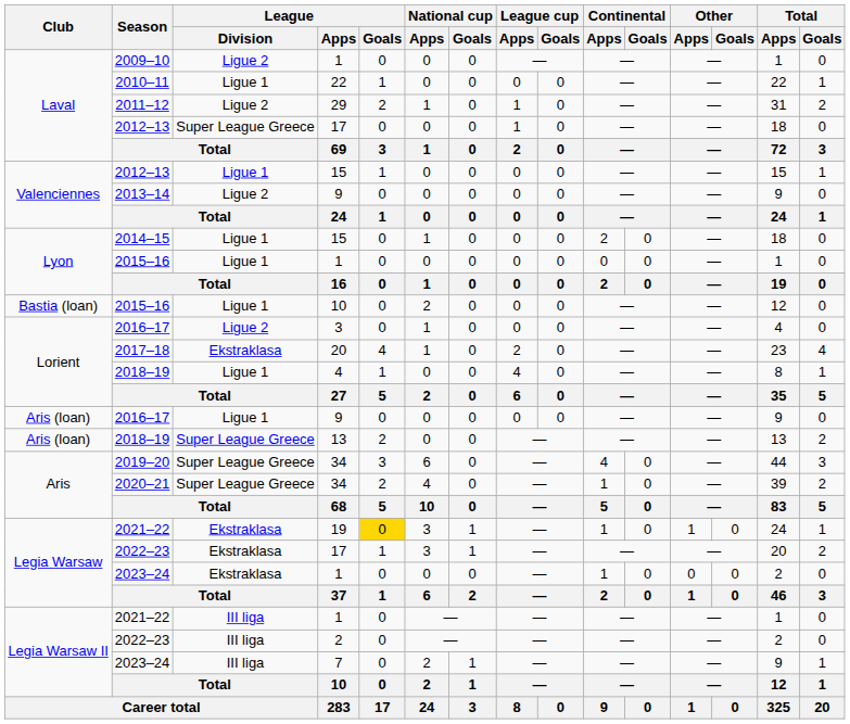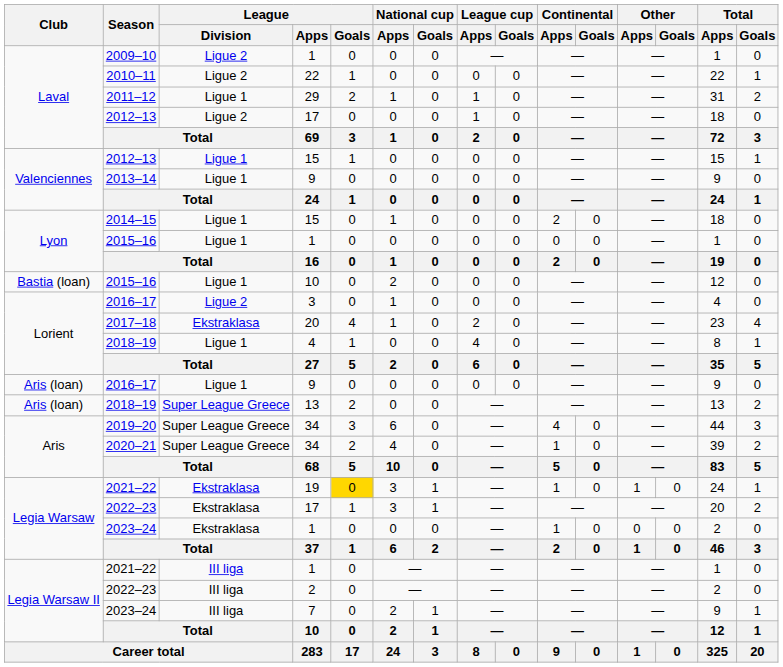 <table class="wikitable" style="text-align:center">
 <tr>
 <th rowspan="2">Club</th>
 <th rowspan="2">Season</th>
 <th colspan="3">League</th>
 <th colspan="2">National cup</th>
 <th colspan="2">League cup</th>
 <th colspan="2">Continental</th>
 <th colspan="2">Other</th>
 <th colspan="2">Total</th>
 </tr>
 <tr>
 <th>Division</th>
 <th>Apps</th>
 <th>Goals</th>
 <th>Apps</th>
 <th>Goals</th>
 <th>Apps</th>
 <th>Goals</th>
 <th>Apps</th>
 <th>Goals</th>
 <th>Apps</th>
 <th>Goals</th>
 <th>Apps</th>
 <th>Goals</th>
 </tr>
 <tr>
 <td rowspan="5"><a href='#'>Laval</a></td>
 <td><a href='#'>2009–10</a></td>
 <td><a href='#'>Ligue 2</a></td>
 <td>1</td>
 <td>0</td>
 <td>0</td>
 <td>0</td>
 <td colspan="2">—</td>
 <td colspan="2">—</td>
 <td colspan="2">—</td>
 <td>1</td>
 <td>0</td>
 </tr>
 <tr>
 <td><a href='#'>2010–11</a></td>
-<td>Ligue 1</td>
+<td>Ligue 2</td>
 <td>22</td>
 <td>1</td>
 <td>0</td>
 <td>0</td>
 <td>0</td>
 <td>0</td>
 <td colspan="2">—</td>
 <td colspan="2">—</td>
 <td>22</td>
 <td>1</td>
 </tr>
 <tr>
 <td><a href='#'>2011–12</a></td>
-<td>Ligue 2</td>
+<td>Ligue 1</td>
 <td>29</td>
 <td>2</td>
 <td>1</td>
 <td>0</td>
 <td>1</td>
 <td>0</td>
 <td colspan="2">—</td>
 <td colspan="2">—</td>
 <td>31</td>
 <td>2</td>
 </tr>
 <tr>
 <td><a href='#'>2012–13</a></td>
-<td>Super League Greece</td>
+<td>Ligue 2</td>
 <td>17</td>
 <td>0</td>
 <td>0</td>
 <td>0</td>
 <td>1</td>
 <td>0</td>
 <td colspan="2">—</td>
 <td colspan="2">—</td>
 <td>18</td>
 <td>0</td>
 </tr>
 <tr>
 <th colspan="2">Total</th>
 <th>69</th>
 <th>3</th>
 <th>1</th>
 <th>0</th>
 <th>2</th>
 <th>0</th>
 <th colspan="2">—</th>
 <th colspan="2">—</th>
 <th>72</th>
 <th>3</th>
 </tr>
 <tr>
 <td rowspan="3"><a href='#'>Valenciennes</a></td>
 <td><a href='#'>2012–13</a></td>
 <td><a href='#'>Ligue 1</a></td>
 <td>15</td>
 <td>1</td>
 <td>0</td>
 <td>0</td>
 <td>0</td>
 <td>0</td>
 <td colspan="2">—</td>
 <td colspan="2">—</td>
 <td>15</td>
 <td>1</td>
 </tr>
 <tr>
 <td><a href='#'>2013–14</a></td>
-<td>Ligue 2</td>
+<td>Ligue 1</td>
 <td>9</td>
 <td>0</td>
 <td>0</td>
 <td>0</td>
 <td>0</td>
 <td>0</td>
 <td colspan="2">—</td>
 <td colspan="2">—</td>
 <td>9</td>
 <td>0</td>
 </tr>
 <tr>
 <th colspan="2">Total</th>
 <th>24</th>
 <th>1</th>
 <th>0</th>
 <th>0</th>
 <th>0</th>
 <th>0</th>
 <th colspan="2">—</th>
 <th colspan="2">—</th>
 <th>24</th>
 <th>1</th>
 </tr>
 <tr>
 <td rowspan="3"><a href='#'>Lyon</a></td>
 <td><a href='#'>2014–15</a></td>
 <td>Ligue 1</td>
 <td>15</td>
 <td>0</td>
 <td>1</td>
 <td>0</td>
 <td>0</td>
 <td>0</td>
 <td>2</td>
 <td>0</td>
 <td colspan="2">—</td>
 <td>18</td>
 <td>0</td>
 </tr>
 <tr>
 <td><a href='#'>2015–16</a></td>
 <td>Ligue 1</td>
 <td>1</td>
 <td>0</td>
 <td>0</td>
 <td>0</td>
 <td>0</td>
 <td>0</td>
 <td>0</td>
 <td>0</td>
 <td colspan="2">—</td>
 <td>1</td>
 <td>0</td>
 </tr>
 <tr>
 <th colspan="2">Total</th>
 <th>16</th>
 <th>0</th>
 <th>1</th>
 <th>0</th>
 <th>0</th>
 <th>0</th>
 <th>2</th>
 <th>0</th>
 <th colspan="2">—</th>
 <th>19</th>
 <th>0</th>
 </tr>
 <tr>
 <td><a href='#'>Bastia</a> (loan)</td>
 <td><a href='#'>2015–16</a></td>
 <td>Ligue 1</td>
 <td>10</td>
 <td>0</td>
 <td>2</td>
 <td>0</td>
 <td>0</td>
 <td>0</td>
 <td colspan="2">—</td>
 <td colspan="2">—</td>
 <td>12</td>
 <td>0</td>
 </tr>
 <tr>
 <td rowspan="4">Lorient</td>
 <td><a href='#'>2016–17</a></td>
 <td><a href='#'>Ligue 2</a></td>
 <td>3</td>
 <td>0</td>
 <td>1</td>
 <td>0</td>
 <td>0</td>
 <td>0</td>
 <td colspan="2">—</td>
 <td colspan="2">—</td>
 <td>4</td>
 <td>0</td>
 </tr>
 <tr>
 <td><a href='#'>2017–18</a></td>
 <td><a href='#'>Ekstraklasa</a></td>
 <td>20</td>
 <td>4</td>
 <td>1</td>
 <td>0</td>
 <td>2</td>
 <td>0</td>
 <td colspan="2">—</td>
 <td colspan="2">—</td>
 <td>23</td>
 <td>4</td>
 </tr>
 <tr>
 <td><a href='#'>2018–19</a></td>
 <td>Ligue 1</td>
 <td>4</td>
 <td>1</td>
 <td>0</td>
 <td>0</td>
 <td>4</td>
 <td>0</td>
 <td colspan="2">—</td>
 <td colspan="2">—</td>
 <td>8</td>
 <td>1</td>
 </tr>
 <tr>
 <th colspan="2">Total</th>
 <th>27</th>
 <th>5</th>
 <th>2</th>
 <th>0</th>
 <th>6</th>
 <th>0</th>
 <th colspan="2">—</th>
 <th colspan="2">—</th>
 <th>35</th>
 <th>5</th>
 </tr>
 <tr>
 <td><a href='#'>Aris</a> (loan)</td>
 <td><a href='#'>2016–17</a></td>
 <td>Ligue 1</td>
 <td>9</td>
 <td>0</td>
 <td>0</td>
 <td>0</td>
 <td>0</td>
 <td>0</td>
 <td colspan="2">—</td>
 <td colspan="2">—</td>
 <td>9</td>
 <td>0</td>
 </tr>
 <tr>
 <td><a href='#'>Aris</a> (loan)</td>
 <td><a href='#'>2018–19</a></td>
 <td><a href='#'>Super League Greece</a></td>
 <td>13</td>
 <td>2</td>
 <td>0</td>
 <td>0</td>
 <td colspan="2">—</td>
 <td colspan="2">—</td>
 <td colspan="2">—</td>
 <td>13</td>
 <td>2</td>
 </tr>
 <tr>
 <td rowspan="3">Aris</td>
 <td><a href='#'>2019–20</a></td>
 <td>Super League Greece</td>
 <td>34</td>
 <td>3</td>
 <td>6</td>
 <td>0</td>
 <td colspan="2">—</td>
 <td>4</td>
 <td>0</td>
 <td colspan="2">—</td>
 <td>44</td>
 <td>3</td>
 </tr>
 <tr>
 <td><a href='#'>2020–21</a></td>
 <td>Super League Greece</td>
 <td>34</td>
 <td>2</td>
 <td>4</td>
 <td>0</td>
 <td colspan="2">—</td>
 <td>1</td>
 <td>0</td>
 <td colspan="2">—</td>
 <td>39</td>
 <td>2</td>
 </tr>
 <tr>
 <th colspan="2">Total</th>
 <th>68</th>
 <th>5</th>
 <th>10</th>
 <th>0</th>
 <th colspan="2">—</th>
 <th>5</th>
 <th>0</th>
 <th colspan="2">—</th>
 <th>83</th>
 <th>5</th>
 </tr>
 <tr>
 <td rowspan="4"><a href='#'>Legia Warsaw</a></td>
 <td><a href='#'>2021–22</a></td>
 <td><a href='#'>Ekstraklasa</a></td>
 <td>19</td>
 <td style="background: gold;">0</td>
 <td>3</td>
 <td>1</td>
 <td colspan="2">—</td>
 <td>1</td>
 <td>0</td>
 <td>1</td>
 <td>0</td>
 <td>24</td>
 <td>1</td>
 </tr>
 <tr>
 <td><a href='#'>2022–23</a></td>
 <td>Ekstraklasa</td>
 <td>17</td>
 <td>1</td>
 <td>3</td>
 <td>1</td>
 <td colspan="2">—</td>
 <td colspan="2">—</td>
 <td colspan="2">—</td>
 <td>20</td>
 <td>2</td>
 </tr>
 <tr>
 <td><a href='#'>2023–24</a></td>
 <td>Ekstraklasa</td>
 <td>1</td>
 <td>0</td>
 <td>0</td>
 <td>0</td>
 <td colspan="2">—</td>
 <td>1</td>
 <td>0</td>
 <td>0</td>
 <td>0</td>
 <td>2</td>
 <td>0</td>
 </tr>
 <tr>
 <th colspan="2">Total</th>
 <th>37</th>
 <th>1</th>
 <th>6</th>
 <th>2</th>
 <th colspan="2">—</th>
 <th>2</th>
 <th>0</th>
 <th>1</th>
 <th>0</th>
 <th>46</th>
 <th>3</th>
 </tr>
 <tr>
 <td rowspan="4"><a href='#'>Legia Warsaw II</a></td>
 <td>2021–22</td>
 <td><a href='#'>III liga</a></td>
 <td>1</td>
 <td>0</td>
 <td colspan="2">—</td>
 <td colspan="2">—</td>
 <td colspan="2">—</td>
 <td colspan="2">—</td>
 <td>1</td>
 <td>0</td>
 </tr>
 <tr>
 <td>2022–23</td>
 <td>III liga</td>
 <td>2</td>
 <td>0</td>
 <td colspan="2">—</td>
 <td colspan="2">—</td>
 <td colspan="2">—</td>
 <td colspan="2">—</td>
 <td>2</td>
 <td>0</td>
 </tr>
 <tr>
 <td>2023–24</td>
 <td>III liga</td>
 <td>7</td>
 <td>0</td>
 <td>2</td>
 <td>1</td>
 <td colspan="2">—</td>
 <td colspan="2">—</td>
 <td colspan="2">—</td>
 <td>9</td>
 <td>1</td>
 </tr>
 <tr>
 <th colspan="2">Total</th>
 <th>10</th>
 <th>0</th>
 <th>2</th>
 <th>1</th>
 <th colspan="2">—</th>
 <th colspan="2">—</th>
 <th colspan="2">—</th>
 <th>12</th>
 <th>1</th>
 </tr>
 <tr>
 <th colspan="3">Career total</th>
 <th>283</th>
 <th>17</th>
 <th>24</th>
 <th>3</th>
 <th>8</th>
 <th>0</th>
 <th>9</th>
 <th>0</th>
 <th>1</th>
 <th>0</th>
 <th>325</th>
 <th>20</th>
 </tr>
 </table>
